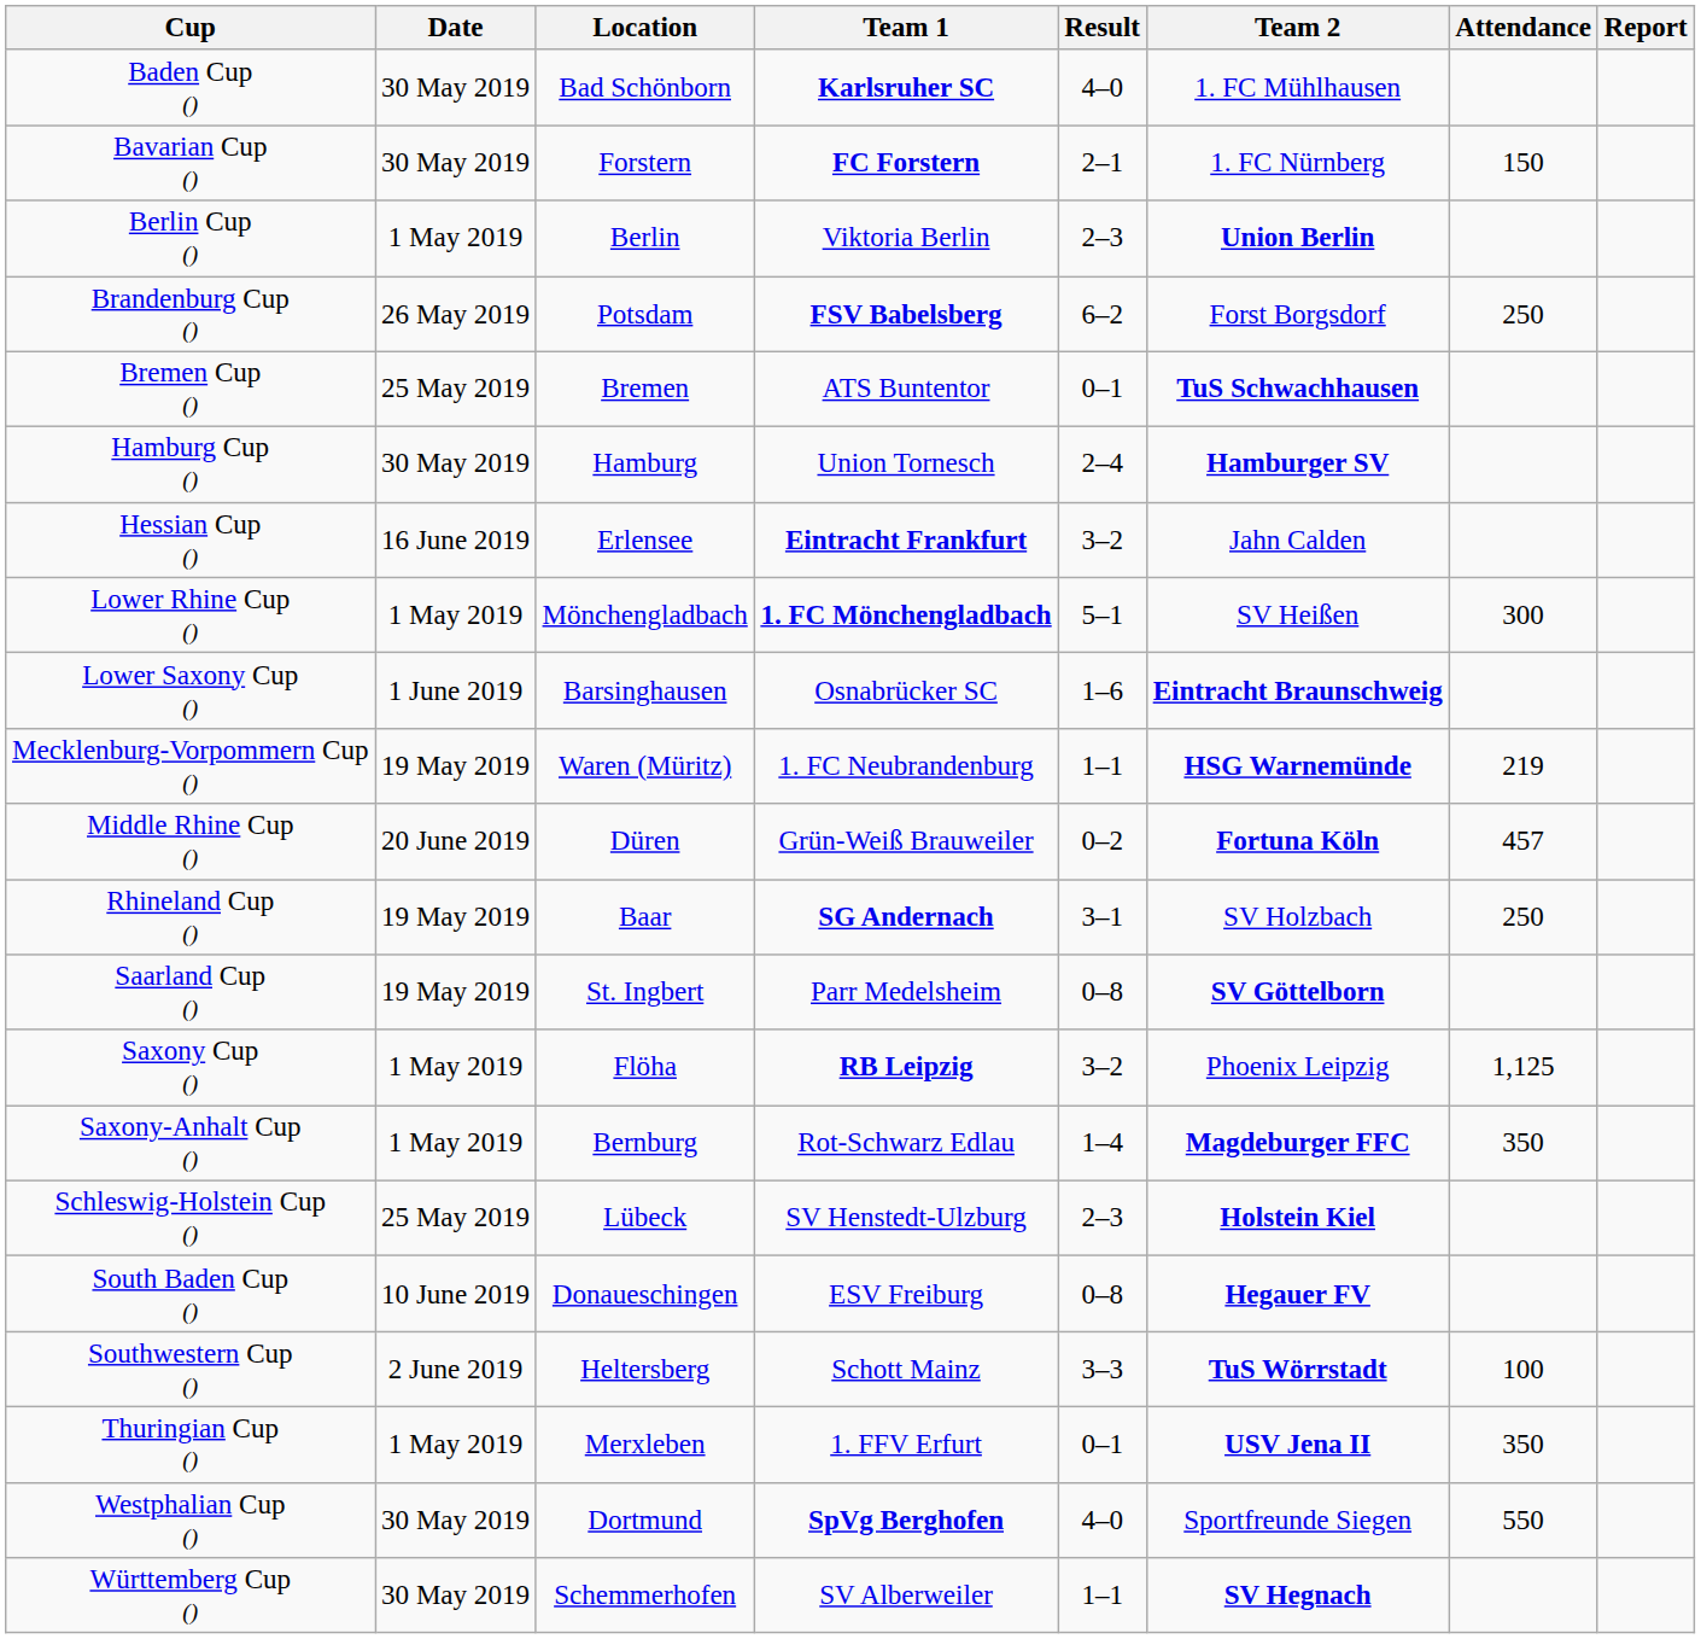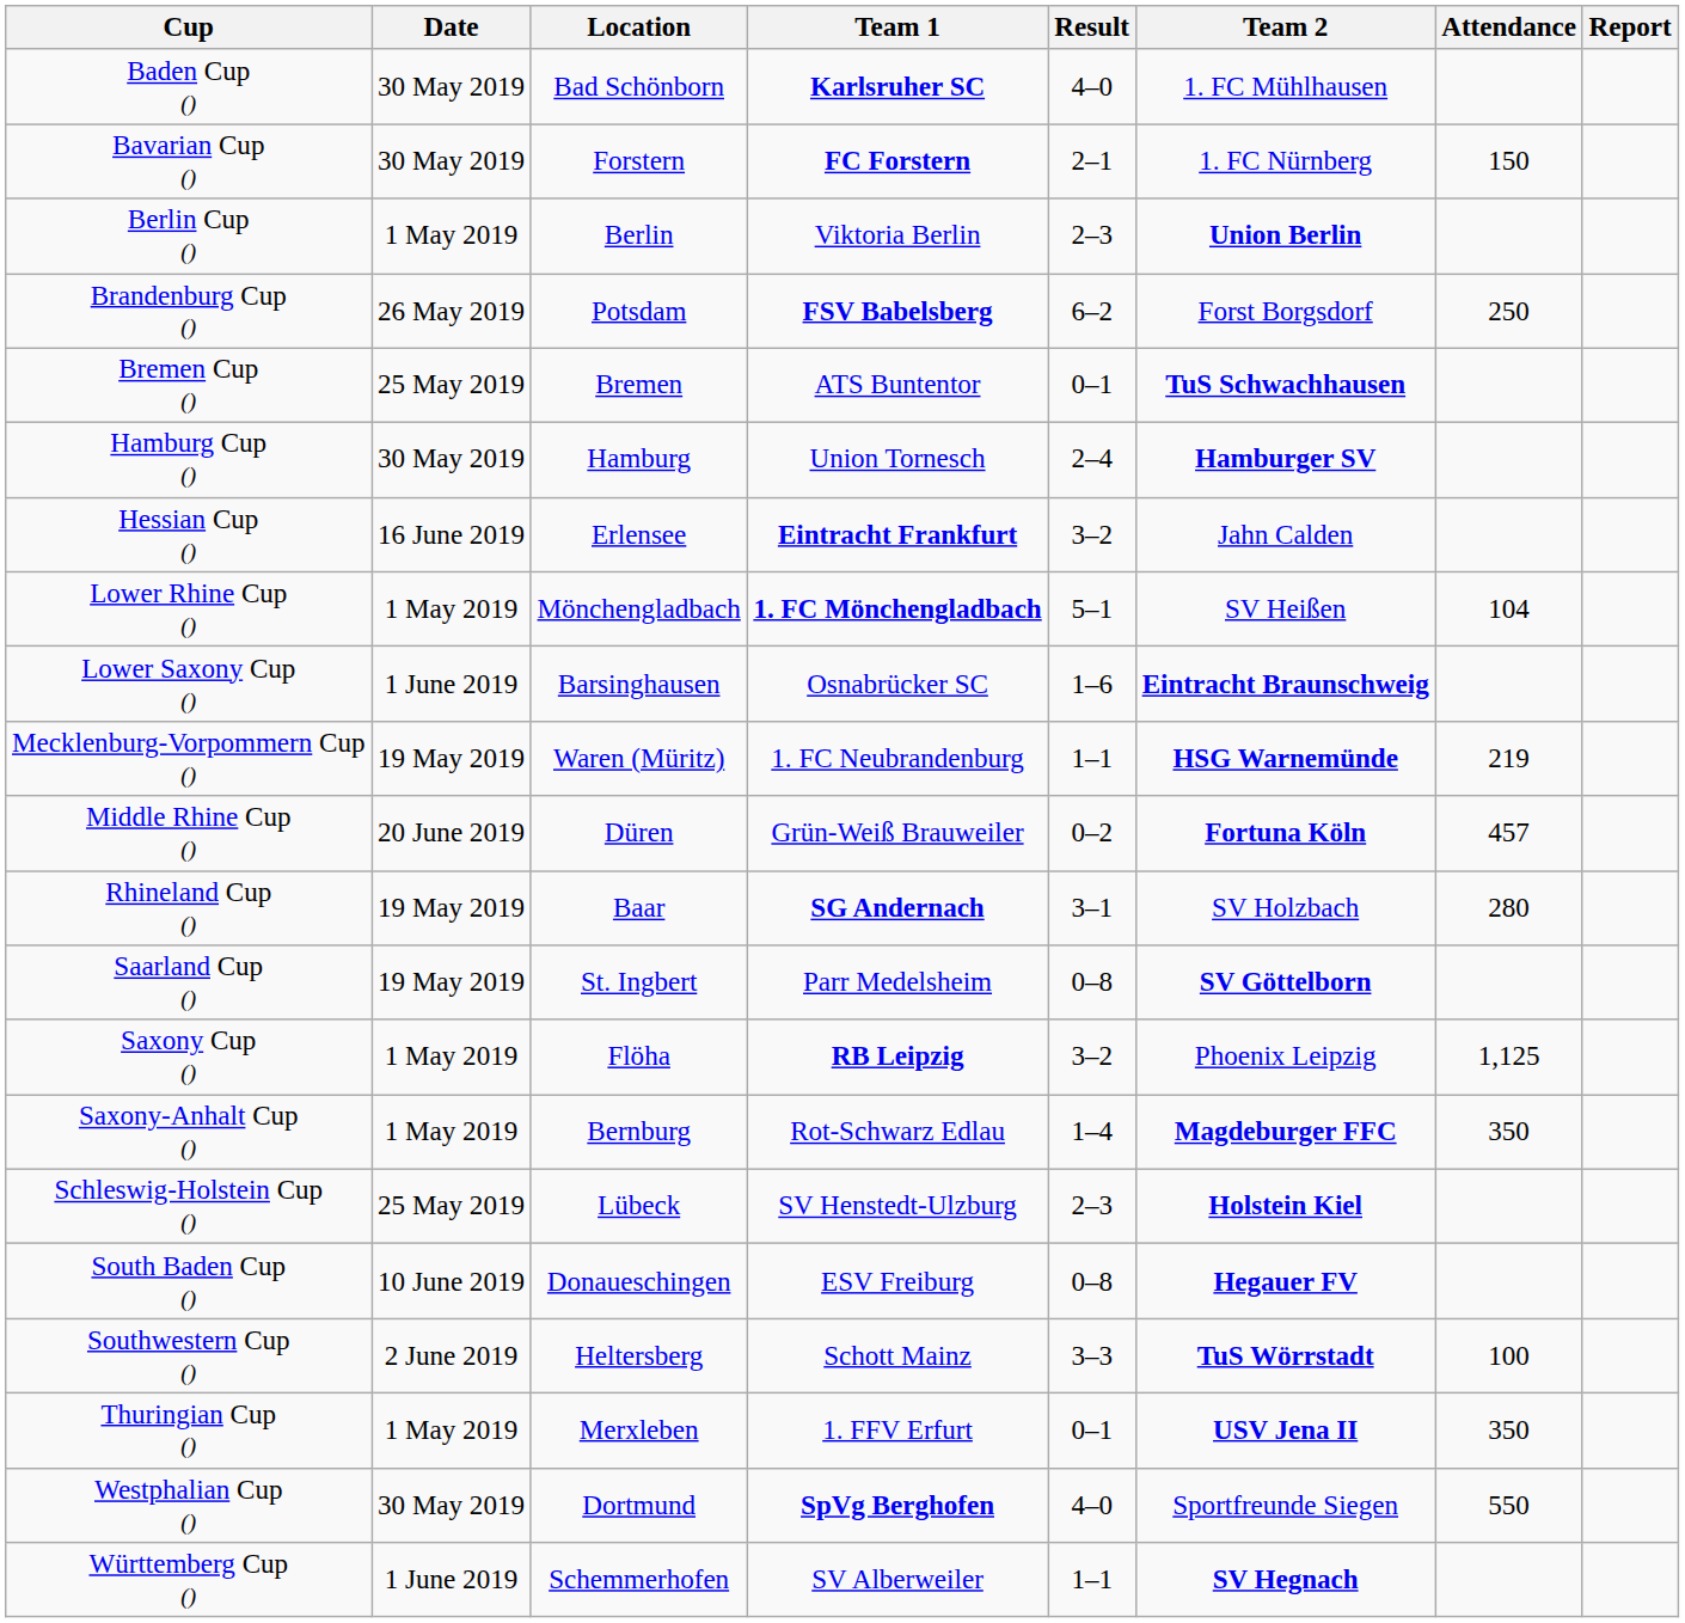 <table class="wikitable" style="text-align: center;">
 <tr>
 <th>Cup</th>
 <th>Date</th>
 <th>Location</th>
 <th>Team 1</th>
 <th>Result</th>
 <th>Team 2</th>
 <th>Attendance</th>
 <th>Report</th>
 </tr>
 <tr>
 <td><a href='#'>Baden</a> Cup<br><small><em>()</em></small></td>
 <td>30 May 2019</td>
 <td><a href='#'>Bad Schönborn</a></td>
 <td><strong><a href='#'>Karlsruher SC</a></strong></td>
 <td>4–0</td>
 <td><a href='#'>1. FC Mühlhausen</a></td>
 <td></td>
 <td></td>
 </tr>
 <tr>
 <td><a href='#'>Bavarian</a> Cup<br><small><em>()</em></small></td>
 <td>30 May 2019</td>
 <td><a href='#'>Forstern</a></td>
 <td><strong><a href='#'>FC Forstern</a></strong></td>
 <td>2–1</td>
 <td><a href='#'>1. FC Nürnberg</a></td>
 <td>150</td>
 <td></td>
 </tr>
 <tr>
 <td><a href='#'>Berlin</a> Cup<br><small><em>()</em></small></td>
 <td>1 May 2019</td>
 <td><a href='#'>Berlin</a></td>
 <td><a href='#'>Viktoria Berlin</a></td>
 <td>2–3</td>
 <td><strong><a href='#'>Union Berlin</a></strong></td>
 <td></td>
 <td></td>
 </tr>
 <tr>
 <td><a href='#'>Brandenburg</a> Cup<br><small><em>()</em></small></td>
 <td>26 May 2019</td>
 <td><a href='#'>Potsdam</a></td>
 <td><strong><a href='#'>FSV Babelsberg</a></strong></td>
 <td>6–2</td>
 <td><a href='#'>Forst Borgsdorf</a></td>
 <td>250</td>
 <td></td>
 </tr>
 <tr>
 <td><a href='#'>Bremen</a> Cup<br><small><em>()</em></small></td>
 <td>25 May 2019</td>
 <td><a href='#'>Bremen</a></td>
 <td><a href='#'>ATS Buntentor</a></td>
 <td>0–1</td>
 <td><strong><a href='#'>TuS Schwachhausen</a></strong></td>
 <td></td>
 <td></td>
 </tr>
 <tr>
 <td><a href='#'>Hamburg</a> Cup<br><small><em>()</em></small></td>
 <td>30 May 2019</td>
 <td><a href='#'>Hamburg</a></td>
 <td><a href='#'>Union Tornesch</a></td>
 <td>2–4</td>
 <td><strong><a href='#'>Hamburger SV</a></strong></td>
 <td></td>
 <td></td>
 </tr>
 <tr>
 <td><a href='#'>Hessian</a> Cup<br><small><em>()</em></small></td>
 <td>16 June 2019</td>
 <td><a href='#'>Erlensee</a></td>
 <td><strong><a href='#'>Eintracht Frankfurt</a></strong></td>
 <td>3–2</td>
 <td><a href='#'>Jahn Calden</a></td>
 <td></td>
 <td></td>
 </tr>
 <tr>
 <td><a href='#'>Lower Rhine</a> Cup<br><small><em>()</em></small></td>
 <td>1 May 2019</td>
 <td><a href='#'>Mönchengladbach</a></td>
 <td><strong><a href='#'>1. FC Mönchengladbach</a></strong></td>
 <td>5–1</td>
 <td><a href='#'>SV Heißen</a></td>
-<td>300</td>
+<td>104</td>
 <td></td>
 </tr>
 <tr>
 <td><a href='#'>Lower Saxony</a> Cup<br><small><em>()</em></small></td>
 <td>1 June 2019</td>
 <td><a href='#'>Barsinghausen</a></td>
 <td><a href='#'>Osnabrücker SC</a></td>
 <td>1–6</td>
 <td><strong><a href='#'>Eintracht Braunschweig</a></strong></td>
 <td></td>
 <td></td>
 </tr>
 <tr>
 <td><a href='#'>Mecklenburg-Vorpommern</a> Cup<br><small><em>()</em></small></td>
 <td>19 May 2019</td>
 <td><a href='#'>Waren (Müritz)</a></td>
 <td><a href='#'>1. FC Neubrandenburg</a></td>
 <td>1–1 <br></td>
 <td><strong><a href='#'>HSG Warnemünde</a></strong></td>
 <td>219</td>
 <td></td>
 </tr>
 <tr>
 <td><a href='#'>Middle Rhine</a> Cup<br><small><em>()</em></small></td>
 <td>20 June 2019</td>
 <td><a href='#'>Düren</a></td>
 <td><a href='#'>Grün-Weiß Brauweiler</a></td>
 <td>0–2</td>
 <td><strong><a href='#'>Fortuna Köln</a></strong></td>
 <td>457</td>
 <td></td>
 </tr>
 <tr>
 <td><a href='#'>Rhineland</a> Cup<br><small><em>()</em></small></td>
 <td>19 May 2019</td>
 <td><a href='#'>Baar</a></td>
 <td><strong><a href='#'>SG Andernach</a></strong></td>
 <td>3–1</td>
 <td><a href='#'>SV Holzbach</a></td>
-<td>250</td>
+<td>280</td>
 <td></td>
 </tr>
 <tr>
 <td><a href='#'>Saarland</a> Cup<br><small><em>()</em></small></td>
 <td>19 May 2019</td>
 <td><a href='#'>St. Ingbert</a></td>
 <td><a href='#'>Parr Medelsheim</a></td>
 <td>0–8</td>
 <td><strong><a href='#'>SV Göttelborn</a></strong></td>
 <td></td>
 <td></td>
 </tr>
 <tr>
 <td><a href='#'>Saxony</a> Cup<br><small><em>()</em></small></td>
 <td>1 May 2019</td>
 <td><a href='#'>Flöha</a></td>
 <td><strong><a href='#'>RB Leipzig</a></strong></td>
 <td>3–2 </td>
 <td><a href='#'>Phoenix Leipzig</a></td>
 <td>1,125</td>
 <td></td>
 </tr>
 <tr>
 <td><a href='#'>Saxony-Anhalt</a> Cup<br><small><em>()</em></small></td>
 <td>1 May 2019</td>
 <td><a href='#'>Bernburg</a></td>
 <td><a href='#'>Rot-Schwarz Edlau</a></td>
 <td>1–4</td>
 <td><strong><a href='#'>Magdeburger FFC</a></strong></td>
 <td>350</td>
 <td></td>
 </tr>
 <tr>
 <td><a href='#'>Schleswig-Holstein</a> Cup<br><small><em>()</em></small></td>
 <td>25 May 2019</td>
 <td><a href='#'>Lübeck</a></td>
 <td><a href='#'>SV Henstedt-Ulzburg</a></td>
 <td>2–3</td>
 <td><strong><a href='#'>Holstein Kiel</a></strong></td>
 <td></td>
 <td></td>
 </tr>
 <tr>
 <td><a href='#'>South Baden</a> Cup<br><small><em>()</em></small></td>
 <td>10 June 2019</td>
 <td><a href='#'>Donaueschingen</a></td>
 <td><a href='#'>ESV Freiburg</a></td>
 <td>0–8</td>
 <td><strong><a href='#'>Hegauer FV</a></strong></td>
 <td></td>
 <td></td>
 </tr>
 <tr>
 <td><a href='#'>Southwestern</a> Cup<br><small><em>()</em></small></td>
 <td>2 June 2019</td>
 <td><a href='#'>Heltersberg</a></td>
 <td><a href='#'>Schott Mainz</a></td>
 <td>3–3 <br></td>
 <td><strong><a href='#'>TuS Wörrstadt</a></strong></td>
 <td>100</td>
 <td></td>
 </tr>
 <tr>
 <td><a href='#'>Thuringian</a> Cup<br><small><em>()</em></small></td>
 <td>1 May 2019</td>
 <td><a href='#'>Merxleben</a></td>
 <td><a href='#'>1. FFV Erfurt</a></td>
 <td>0–1</td>
 <td><strong><a href='#'>USV Jena II</a></strong></td>
 <td>350</td>
 <td></td>
 </tr>
 <tr>
 <td><a href='#'>Westphalian</a> Cup<br><small><em>()</em></small></td>
 <td>30 May 2019</td>
 <td><a href='#'>Dortmund</a></td>
 <td><strong><a href='#'>SpVg Berghofen</a></strong></td>
 <td>4–0</td>
 <td><a href='#'>Sportfreunde Siegen</a></td>
 <td>550</td>
 <td></td>
 </tr>
 <tr>
 <td><a href='#'>Württemberg</a> Cup<br><small><em>()</em></small></td>
-<td>30 May 2019</td>
+<td>1 June 2019</td>
 <td><a href='#'>Schemmerhofen</a></td>
 <td><a href='#'>SV Alberweiler</a></td>
 <td>1–1 <br></td>
 <td><strong><a href='#'>SV Hegnach</a></strong></td>
 <td></td>
 <td></td>
 </tr>
 </table>
